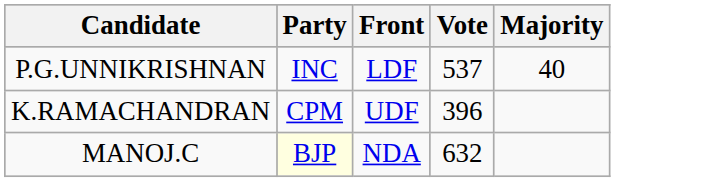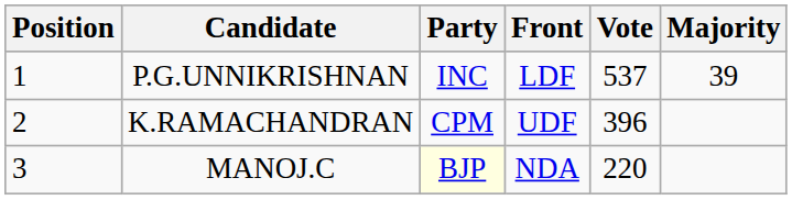 <table class="wikitable">
 <tr>
+<th scope="col">Position</th>
 <th scope="col">Candidate</th>
 <th scope="col">Party</th>
 <th scope="col">Front</th>
 <th scope="col">Vote</th>
 <th scope="col">Majority</th>
 </tr>
 <tr>
+<td>1</td>
 <td align="center">P.G.UNNIKRISHNAN</td>
 <td align="center"><a href='#'>INC</a></td>
 <td align="center"><a href='#'>LDF</a></td>
 <td align="center">537</td>
-<td align="center">40</td>
+<td align="center">39</td>
 </tr>
 <tr>
+<td>2</td>
 <td align="center">K.RAMACHANDRAN</td>
 <td align="center"><a href='#'>CPM</a></td>
 <td align="center"><a href='#'>UDF</a></td>
 <td align="center">396</td>
 <td align="center"></td>
 </tr>
 <tr>
+<td>3</td>
 <td align="center">MANOJ.C</td>
 <td align="center" style="background: lightyellow;"><a href='#'>BJP</a></td>
 <td align="center"><a href='#'>NDA</a></td>
-<td align="center">632</td>
+<td align="center">220</td>
 <td align="center"></td>
 </tr>
 </table>
